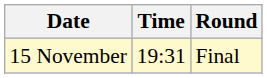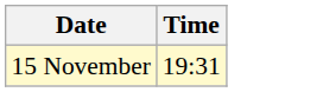 <table class="wikitable">
 <tr>
 <th>Date</th>
 <th>Time</th>
-<th>Round</th>
 </tr>
 <tr bgcolor="lemonchiffon">
 <td>15 November</td>
 <td>19:31</td>
-<td>Final</td>
 </tr>
 </table>
